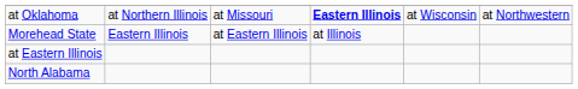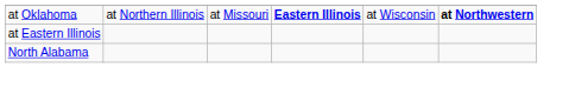 <table class="wikitable">
 <tr>
 </tr>
 <tr>
 <td>at <a href='#'>Oklahoma</a></td>
 <td>at <a href='#'>Northern Illinois</a></td>
 <td>at <a href='#'>Missouri</a></td>
 <td><strong><a href='#'>Eastern Illinois</a></strong></td>
 <td>at <a href='#'>Wisconsin</a></td>
-<td>at <a href='#'>Northwestern</a></td>
-</tr>
-<tr>
-<td><a href='#'>Morehead State</a></td>
-<td><a href='#'>Eastern Illinois</a></td>
-<td>at <a href='#'>Eastern Illinois</a></td>
-<td>at <a href='#'>Illinois</a></td>
-<td></td>
-<td></td>
+<td><strong>at <a href='#'>Northwestern</a></strong></td>
 </tr>
 <tr>
 <td>at <a href='#'>Eastern Illinois</a></td>
 <td></td>
 <td></td>
 <td></td>
 <td></td>
 <td></td>
 </tr>
 <tr>
 <td><a href='#'>North Alabama</a></td>
 <td></td>
 <td></td>
 <td></td>
 <td></td>
 <td></td>
 </tr>
 </table>
